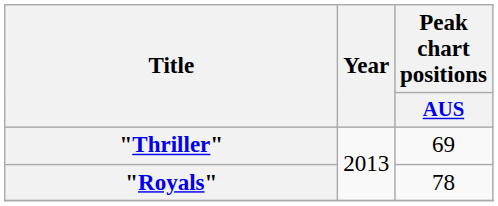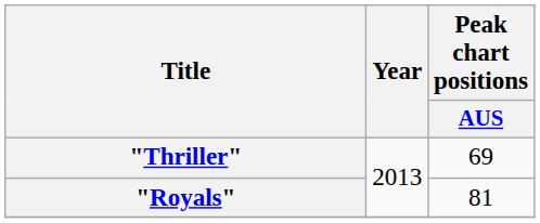 <table class="wikitable plainrowheaders" style="text-align:center;" border="1">
 <tr>
 <th scope="col" rowspan="2" style="width:14em;">Title</th>
 <th scope="col" rowspan="2">Year</th>
 <th scope="col" colspan="1">Peak chart positions</th>
 </tr>
 <tr>
 <th scope="col" style="width:3em;font-size:90%;"><a href='#'>AUS</a><br></th>
 </tr>
 <tr>
 <th scope="row">"<a href='#'>Thriller</a>"</th>
 <td rowspan="2">2013</td>
 <td>69</td>
 </tr>
 <tr>
 <th scope="row">"<a href='#'>Royals</a>"</th>
-<td>78</td>
+<td>81</td>
 </tr>
 <tr>
 </tr>
 </table>
